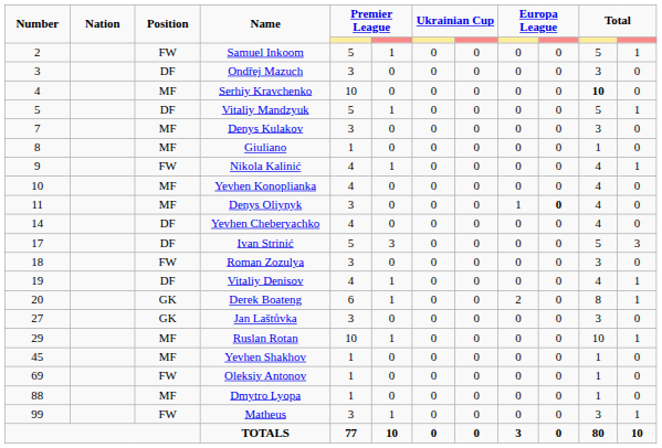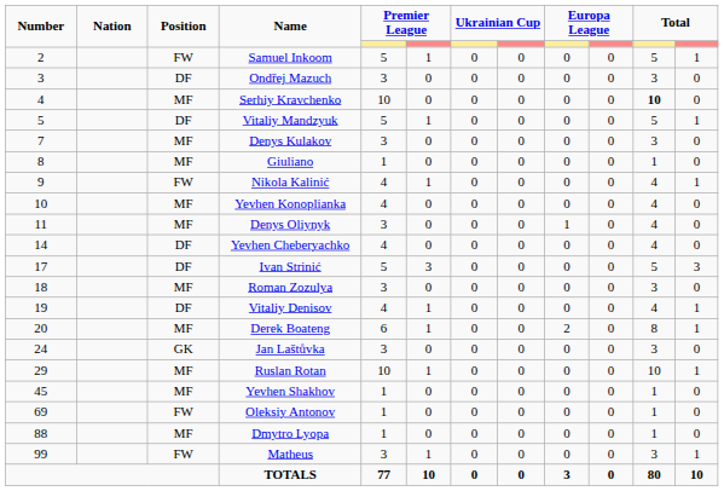 <table class="wikitable" style="font-size: 100%; text-align: center;">
 <tr>
 <td rowspan="2" width="10%" align="center"><strong>Number</strong></td>
 <td rowspan="2" width="10%" align="center"><strong>Nation</strong></td>
 <td rowspan="2" width="10%" align="center"><strong>Position</strong></td>
 <td rowspan="2" width="20%" align="center"><strong>Name</strong></td>
 <td colspan="2" align="center"><strong><a href='#'>Premier League</a></strong></td>
 <td colspan="2" align="center"><strong><a href='#'>Ukrainian Cup</a></strong></td>
 <td colspan="2" align="center"><strong><a href='#'>Europa League</a></strong></td>
 <td colspan="2" align="center"><strong>Total</strong></td>
 </tr>
 <tr>
 <th width=60 style="background: #FFEE99"></th>
 <th width=60 style="background: #FF8888"></th>
 <th width=60 style="background: #FFEE99"></th>
 <th width=60 style="background: #FF8888"></th>
 <th width=60 style="background: #FFEE99"></th>
 <th width=60 style="background: #FF8888"></th>
 <th width=60 style="background: #FFEE99"></th>
 <th width=60 style="background: #FF8888"></th>
 </tr>
 <tr>
 <td>2</td>
 <td></td>
 <td>FW</td>
 <td><a href='#'>Samuel Inkoom</a></td>
 <td>5</td>
 <td>1</td>
 <td>0</td>
 <td>0</td>
 <td>0</td>
 <td>0</td>
 <td>5</td>
 <td>1</td>
 </tr>
 <tr>
 <td>3</td>
 <td></td>
 <td>DF</td>
 <td><a href='#'>Ondřej Mazuch</a></td>
 <td>3</td>
 <td>0</td>
 <td>0</td>
 <td>0</td>
 <td>0</td>
 <td>0</td>
 <td>3</td>
 <td>0</td>
 </tr>
 <tr>
 <td>4</td>
 <td></td>
 <td>MF</td>
 <td><a href='#'>Serhiy Kravchenko</a></td>
 <td>10</td>
 <td>0</td>
 <td>0</td>
 <td>0</td>
 <td>0</td>
 <td>0</td>
 <td><strong>10</strong></td>
 <td>0</td>
 </tr>
 <tr>
 <td>5</td>
 <td></td>
 <td>DF</td>
 <td><a href='#'>Vitaliy Mandzyuk</a></td>
 <td>5</td>
 <td>1</td>
 <td>0</td>
 <td>0</td>
 <td>0</td>
 <td>0</td>
 <td>5</td>
 <td>1</td>
 </tr>
 <tr>
 <td>7</td>
 <td></td>
 <td>MF</td>
 <td><a href='#'>Denys Kulakov</a></td>
 <td>3</td>
 <td>0</td>
 <td>0</td>
 <td>0</td>
 <td>0</td>
 <td>0</td>
 <td>3</td>
 <td>0</td>
 </tr>
 <tr>
 <td>8</td>
 <td></td>
 <td>MF</td>
 <td><a href='#'>Giuliano</a></td>
 <td>1</td>
 <td>0</td>
 <td>0</td>
 <td>0</td>
 <td>0</td>
 <td>0</td>
 <td>1</td>
 <td>0</td>
 </tr>
 <tr>
 <td>9</td>
 <td></td>
 <td>FW</td>
 <td><a href='#'>Nikola Kalinić</a></td>
 <td>4</td>
 <td>1</td>
 <td>0</td>
 <td>0</td>
 <td>0</td>
 <td>0</td>
 <td>4</td>
 <td>1</td>
 </tr>
 <tr>
 <td>10</td>
 <td></td>
 <td>MF</td>
 <td><a href='#'>Yevhen Konoplianka</a></td>
 <td>4</td>
 <td>0</td>
 <td>0</td>
 <td>0</td>
 <td>0</td>
 <td>0</td>
 <td>4</td>
 <td>0</td>
 </tr>
 <tr>
 <td>11</td>
 <td></td>
 <td>MF</td>
 <td><a href='#'>Denys Oliynyk</a></td>
 <td>3</td>
 <td>0</td>
 <td>0</td>
 <td>0</td>
 <td>1</td>
-<td><strong>0</strong></td>
+<td>0</td>
 <td>4</td>
 <td>0</td>
 </tr>
 <tr>
 <td>14</td>
 <td></td>
 <td>DF</td>
 <td><a href='#'>Yevhen Cheberyachko</a></td>
 <td>4</td>
 <td>0</td>
 <td>0</td>
 <td>0</td>
 <td>0</td>
 <td>0</td>
 <td>4</td>
 <td>0</td>
 </tr>
 <tr>
 <td>17</td>
 <td></td>
 <td>DF</td>
 <td><a href='#'>Ivan Strinić</a></td>
 <td>5</td>
 <td>3</td>
 <td>0</td>
 <td>0</td>
 <td>0</td>
 <td>0</td>
 <td>5</td>
 <td>3</td>
 </tr>
 <tr>
 <td>18</td>
 <td></td>
-<td>FW</td>
+<td>MF</td>
 <td><a href='#'>Roman Zozulya</a></td>
 <td>3</td>
 <td>0</td>
 <td>0</td>
 <td>0</td>
 <td>0</td>
 <td>0</td>
 <td>3</td>
 <td>0</td>
 </tr>
 <tr>
 <td>19</td>
 <td></td>
 <td>DF</td>
 <td><a href='#'>Vitaliy Denisov</a></td>
 <td>4</td>
 <td>1</td>
 <td>0</td>
 <td>0</td>
 <td>0</td>
 <td>0</td>
 <td>4</td>
 <td>1</td>
 </tr>
 <tr>
 <td>20</td>
 <td></td>
-<td>GK</td>
+<td>MF</td>
 <td><a href='#'>Derek Boateng</a></td>
 <td>6</td>
 <td>1</td>
 <td>0</td>
 <td>0</td>
 <td>2</td>
 <td>0</td>
 <td>8</td>
 <td>1</td>
 </tr>
 <tr>
-<td>27</td>
+<td>24</td>
 <td></td>
 <td>GK</td>
 <td><a href='#'>Jan Laštůvka</a></td>
 <td>3</td>
 <td>0</td>
 <td>0</td>
 <td>0</td>
 <td>0</td>
 <td>0</td>
 <td>3</td>
 <td>0</td>
 </tr>
 <tr>
 <td>29</td>
 <td></td>
 <td>MF</td>
 <td><a href='#'>Ruslan Rotan</a></td>
 <td>10</td>
 <td>1</td>
 <td>0</td>
 <td>0</td>
 <td>0</td>
 <td>0</td>
 <td>10</td>
 <td>1</td>
 </tr>
 <tr>
 <td>45</td>
 <td></td>
 <td>MF</td>
 <td><a href='#'>Yevhen Shakhov</a></td>
 <td>1</td>
 <td>0</td>
 <td>0</td>
 <td>0</td>
 <td>0</td>
 <td>0</td>
 <td>1</td>
 <td>0</td>
 </tr>
 <tr>
 <td>69</td>
 <td></td>
 <td>FW</td>
 <td><a href='#'>Oleksiy Antonov</a></td>
 <td>1</td>
 <td>0</td>
 <td>0</td>
 <td>0</td>
 <td>0</td>
 <td>0</td>
 <td>1</td>
 <td>0</td>
 </tr>
 <tr>
 <td>88</td>
 <td></td>
 <td>MF</td>
 <td><a href='#'>Dmytro Lyopa</a></td>
 <td>1</td>
 <td>0</td>
 <td>0</td>
 <td>0</td>
 <td>0</td>
 <td>0</td>
 <td>1</td>
 <td>0</td>
 </tr>
 <tr>
 <td>99</td>
 <td></td>
 <td>FW</td>
 <td><a href='#'>Matheus</a></td>
 <td>3</td>
 <td>1</td>
 <td>0</td>
 <td>0</td>
 <td>0</td>
 <td>0</td>
 <td>3</td>
 <td>1</td>
 </tr>
 <tr>
 <td colspan="3"></td>
 <td><strong>TOTALS</strong></td>
 <td><strong>77</strong></td>
 <td><strong>10</strong></td>
 <td><strong>0</strong></td>
 <td><strong>0</strong></td>
 <td><strong>3</strong></td>
 <td><strong>0</strong></td>
 <td><strong>80</strong></td>
 <td><strong>10</strong></td>
 </tr>
 </table>
